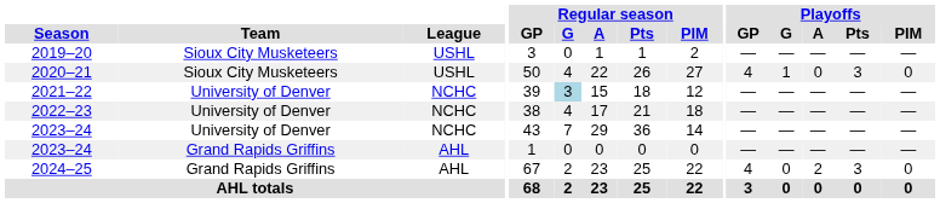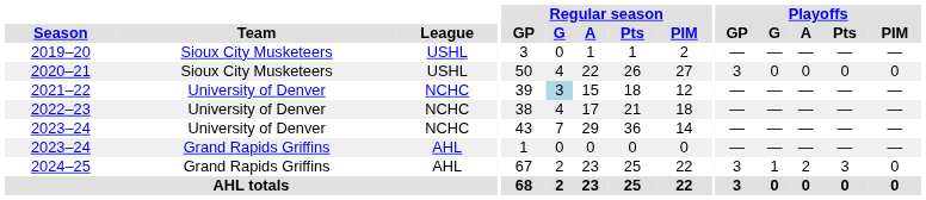 <table border="0" cellpadding="1" cellspacing="0" style="text-align:center; width:60em">
 <tr bgcolor="#e0e0e0">
 <th colspan="3" bgcolor="#ffffff"></th>
 <th rowspan="100" bgcolor="#ffffff"></th>
 <th colspan="5"><a href='#'>Regular season</a></th>
 <th rowspan="100" bgcolor="#ffffff"></th>
 <th colspan="5"><a href='#'>Playoffs</a></th>
 </tr>
 <tr bgcolor="#e0e0e0">
 <th><a href='#'>Season</a></th>
 <th>Team</th>
 <th>League</th>
 <th>GP</th>
 <th><a href='#'>G</a></th>
 <th><a href='#'>A</a></th>
 <th><a href='#'>Pts</a></th>
 <th><a href='#'>PIM</a></th>
 <th>GP</th>
 <th>G</th>
 <th>A</th>
 <th>Pts</th>
 <th>PIM</th>
 </tr>
 <tr>
 <td><a href='#'>2019–20</a></td>
 <td><a href='#'>Sioux City Musketeers</a></td>
 <td><a href='#'>USHL</a></td>
 <td>3</td>
 <td>0</td>
 <td>1</td>
 <td>1</td>
 <td>2</td>
 <td>—</td>
 <td>—</td>
 <td>—</td>
 <td>—</td>
 <td>—</td>
 </tr>
 <tr bgcolor="#f0f0f0">
 <td><a href='#'>2020–21</a></td>
 <td>Sioux City Musketeers</td>
 <td>USHL</td>
 <td>50</td>
 <td>4</td>
 <td>22</td>
 <td>26</td>
 <td>27</td>
-<td>4</td>
-<td>1</td>
+<td>3</td>
 <td>0</td>
-<td>3</td>
+<td>0</td>
+<td>0</td>
 <td>0</td>
 </tr>
 <tr>
 <td><a href='#'>2021–22</a></td>
 <td><a href='#'>University of Denver</a></td>
 <td><a href='#'>NCHC</a></td>
 <td>39</td>
 <td style="background: lightblue;">3</td>
 <td>15</td>
 <td>18</td>
 <td>12</td>
 <td>—</td>
 <td>—</td>
 <td>—</td>
 <td>—</td>
 <td>—</td>
 </tr>
 <tr bgcolor="#f0f0f0">
 <td><a href='#'>2022–23</a></td>
 <td>University of Denver</td>
 <td>NCHC</td>
 <td>38</td>
 <td>4</td>
 <td>17</td>
 <td>21</td>
 <td>18</td>
 <td>—</td>
 <td>—</td>
 <td>—</td>
 <td>—</td>
 <td>—</td>
 </tr>
 <tr>
 <td><a href='#'>2023–24</a></td>
 <td>University of Denver</td>
 <td>NCHC</td>
 <td>43</td>
 <td>7</td>
 <td>29</td>
 <td>36</td>
 <td>14</td>
 <td>—</td>
 <td>—</td>
 <td>—</td>
 <td>—</td>
 <td>—</td>
 </tr>
 <tr bgcolor="#f0f0f0">
 <td><a href='#'>2023–24</a></td>
 <td><a href='#'>Grand Rapids Griffins</a></td>
 <td><a href='#'>AHL</a></td>
 <td>1</td>
 <td>0</td>
 <td>0</td>
 <td>0</td>
 <td>0</td>
 <td>—</td>
 <td>—</td>
 <td>—</td>
 <td>—</td>
 <td>—</td>
 </tr>
 <tr>
 <td><a href='#'>2024–25</a></td>
 <td>Grand Rapids Griffins</td>
 <td>AHL</td>
 <td>67</td>
 <td>2</td>
 <td>23</td>
 <td>25</td>
 <td>22</td>
-<td>4</td>
-<td>0</td>
+<td>3</td>
+<td>1</td>
 <td>2</td>
 <td>3</td>
 <td>0</td>
 </tr>
 <tr bgcolor="#e0e0e0">
 <th colspan="3">AHL totals</th>
 <th>68</th>
 <th>2</th>
 <th>23</th>
 <th>25</th>
 <th>22</th>
 <th>3</th>
 <th>0</th>
 <th>0</th>
 <th>0</th>
 <th>0</th>
 </tr>
 </table>
